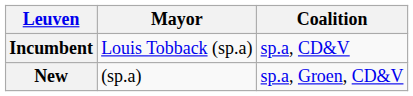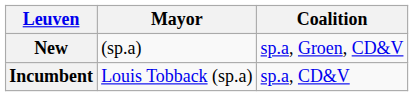 <table class="wikitable" style="float:right;margin-left:1em;">
 <tr>
 <th><a href='#'>Leuven</a></th>
 <th>Mayor</th>
 <th>Coalition</th>
 </tr>
 <tr>
+<th>New</th>
+<td> (sp.a)</td>
+<td><a href='#'>sp.a</a>, <a href='#'>Groen</a>, <a href='#'>CD&V</a></td>
+</tr>
+<tr>
 <th>Incumbent</th>
 <td><a href='#'>Louis Tobback</a> (sp.a)</td>
 <td><a href='#'>sp.a</a>, <a href='#'>CD&V</a></td>
 </tr>
-<tr>
-<th>New</th>
-<td> (sp.a)</td>
-<td><a href='#'>sp.a</a>, <a href='#'>Groen</a>, <a href='#'>CD&V</a></td>
-</tr>
 </table>
